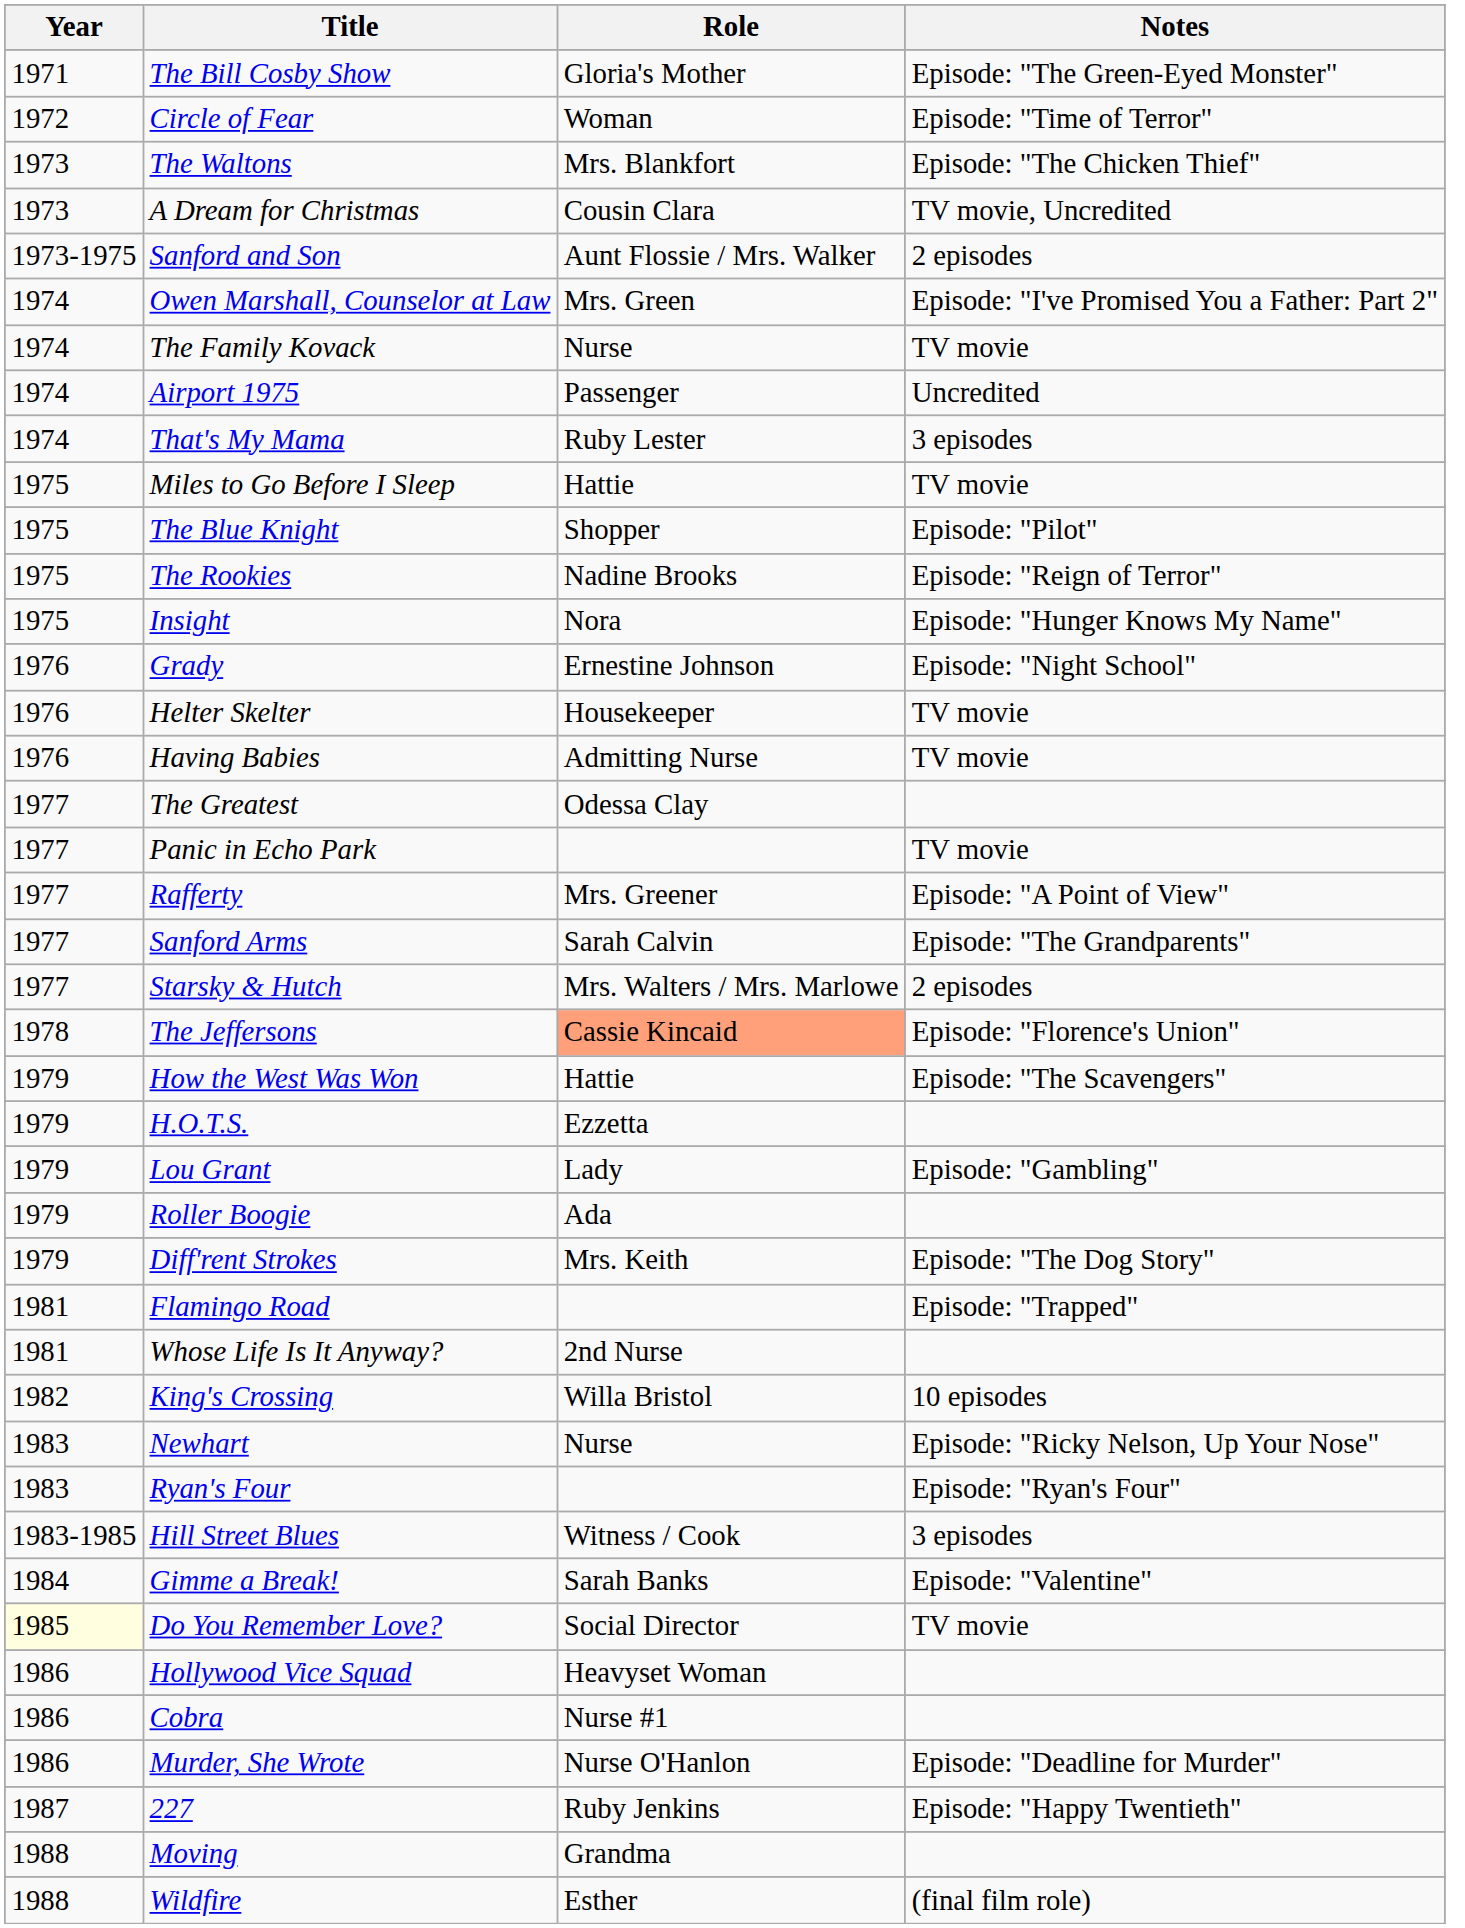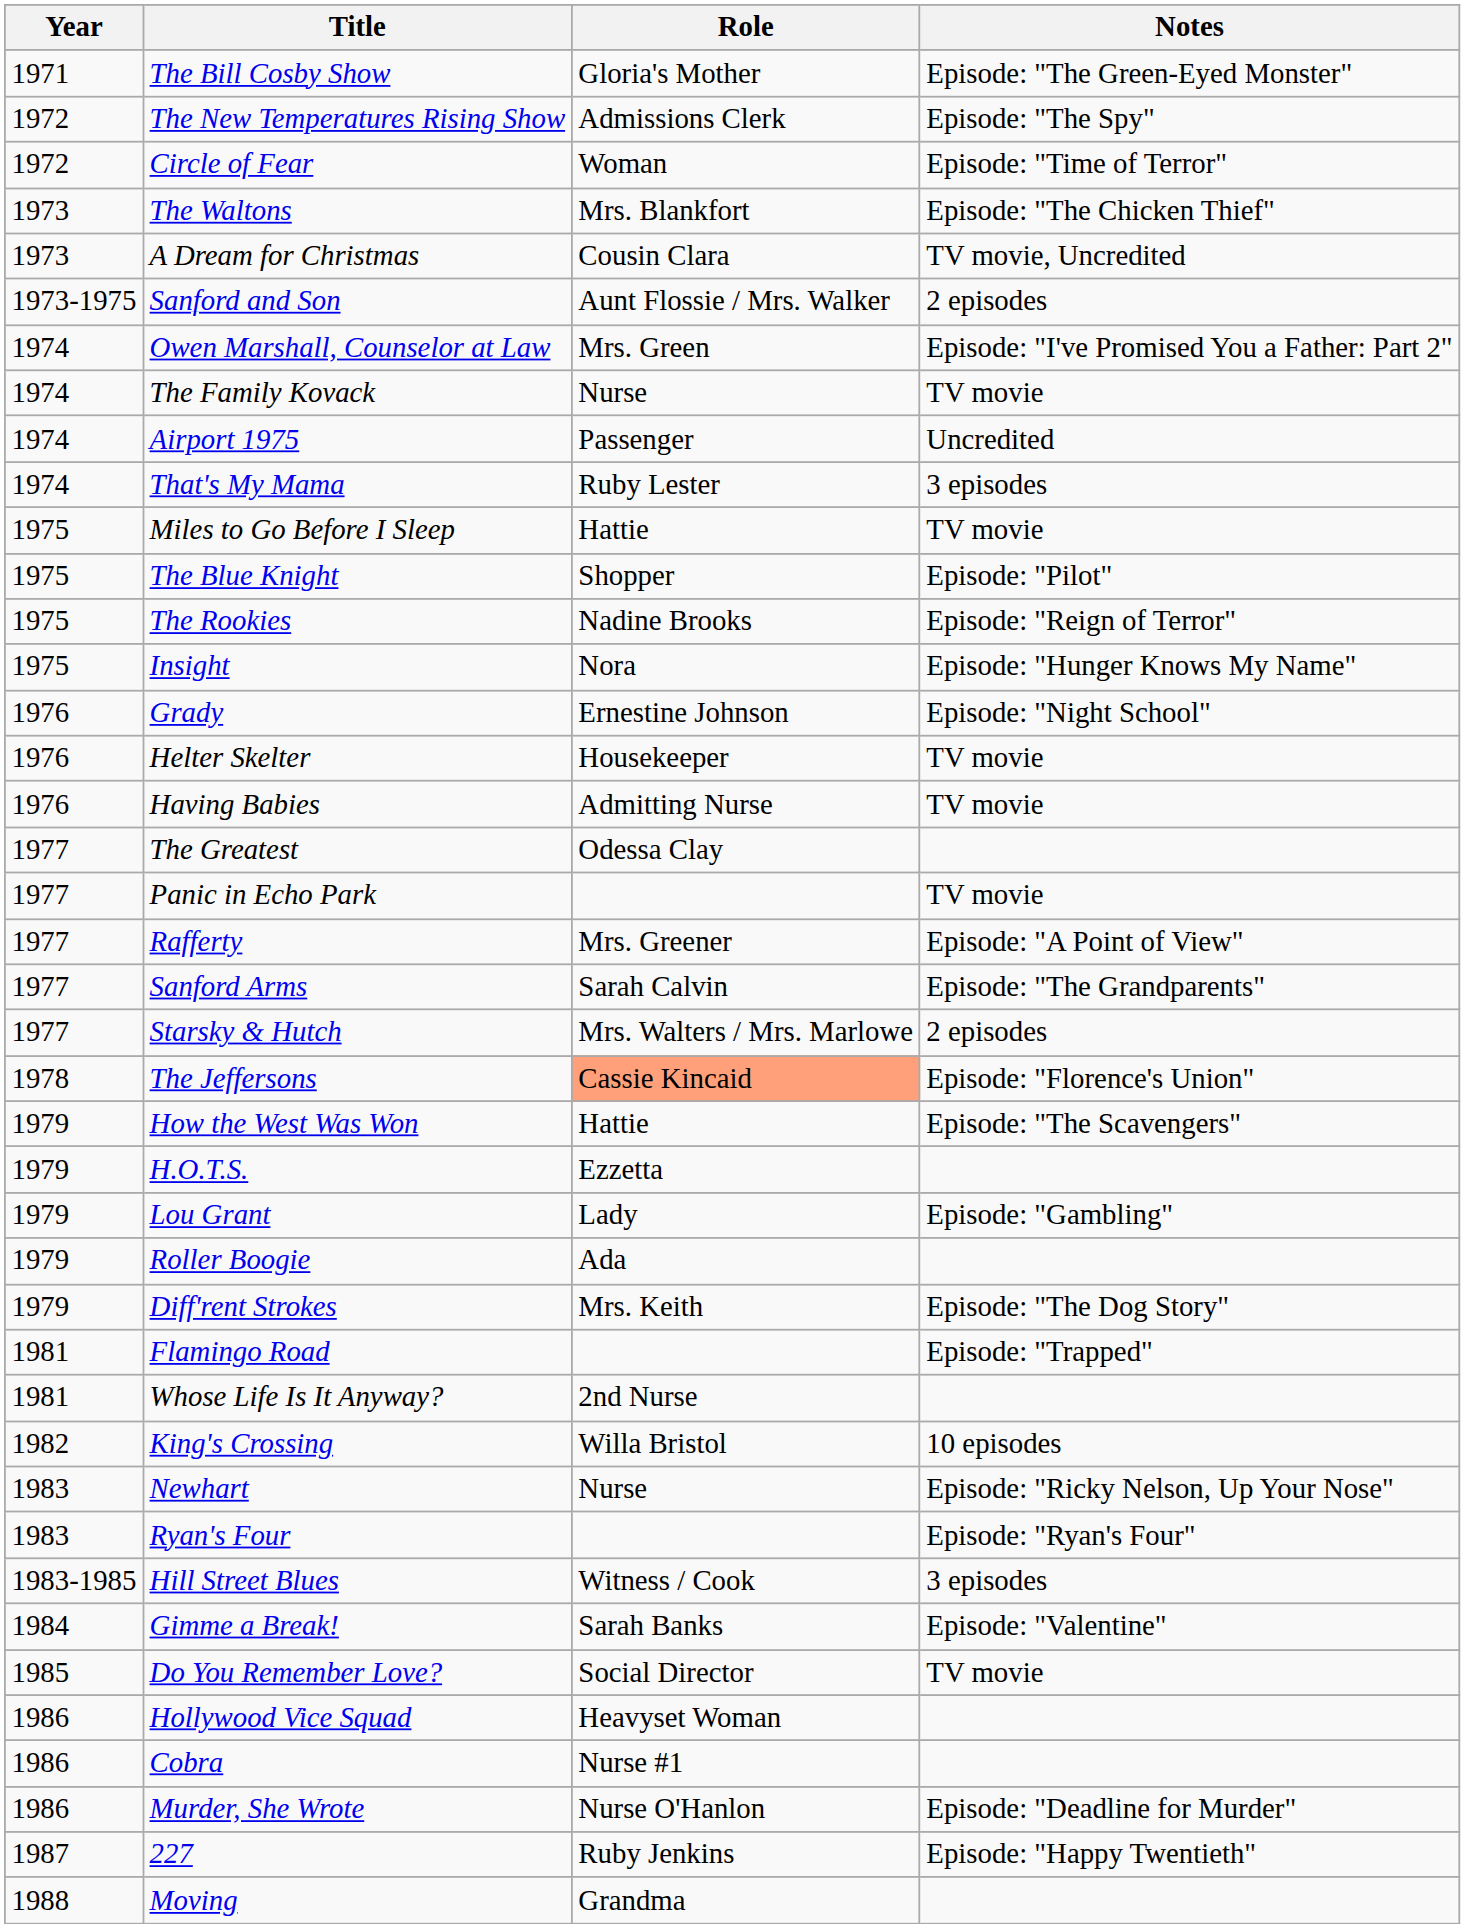 <table class="wikitable">
 <tr>
 <th>Year</th>
 <th>Title</th>
 <th>Role</th>
 <th>Notes</th>
 </tr>
 <tr>
 <td>1971</td>
 <td><em><a href='#'>The Bill Cosby Show</a></em></td>
 <td>Gloria's Mother</td>
 <td>Episode: "The Green-Eyed Monster"</td>
+</tr>
+<tr>
+<td>1972</td>
+<td><em><a href='#'>The New Temperatures Rising Show</a></em></td>
+<td>Admissions Clerk</td>
+<td>Episode: "The Spy"</td>
 </tr>
 <tr>
 <td>1972</td>
 <td><em><a href='#'>Circle of Fear</a></em></td>
 <td>Woman</td>
 <td>Episode: "Time of Terror"</td>
 </tr>
 <tr>
 <td>1973</td>
 <td><em><a href='#'>The Waltons</a></em></td>
 <td>Mrs. Blankfort</td>
 <td>Episode: "The Chicken Thief"</td>
 </tr>
 <tr>
 <td>1973</td>
 <td><em>A Dream for Christmas</em></td>
 <td>Cousin Clara</td>
 <td>TV movie, Uncredited</td>
 </tr>
 <tr>
 <td>1973-1975</td>
 <td><em><a href='#'>Sanford and Son</a></em></td>
 <td>Aunt Flossie / Mrs. Walker</td>
 <td>2 episodes</td>
 </tr>
 <tr>
 <td>1974</td>
 <td><em><a href='#'>Owen Marshall, Counselor at Law</a></em></td>
 <td>Mrs. Green</td>
 <td>Episode: "I've Promised You a Father: Part 2"</td>
 </tr>
 <tr>
 <td>1974</td>
 <td><em>The Family Kovack</em></td>
 <td>Nurse</td>
 <td>TV movie</td>
 </tr>
 <tr>
 <td>1974</td>
 <td><em><a href='#'>Airport 1975</a></em></td>
 <td>Passenger</td>
 <td>Uncredited</td>
 </tr>
 <tr>
 <td>1974</td>
 <td><em><a href='#'>That's My Mama</a></em></td>
 <td>Ruby Lester</td>
 <td>3 episodes</td>
 </tr>
 <tr>
 <td>1975</td>
 <td><em>Miles to Go Before I Sleep</em></td>
 <td>Hattie</td>
 <td>TV movie</td>
 </tr>
 <tr>
 <td>1975</td>
 <td><em><a href='#'>The Blue Knight</a></em></td>
 <td>Shopper</td>
 <td>Episode: "Pilot"</td>
 </tr>
 <tr>
 <td>1975</td>
 <td><em><a href='#'>The Rookies</a></em></td>
 <td>Nadine Brooks</td>
 <td>Episode: "Reign of Terror"</td>
 </tr>
 <tr>
 <td>1975</td>
 <td><em><a href='#'>Insight</a></em></td>
 <td>Nora</td>
 <td>Episode: "Hunger Knows My Name"</td>
 </tr>
 <tr>
 <td>1976</td>
 <td><em><a href='#'>Grady</a></em></td>
 <td>Ernestine Johnson</td>
 <td>Episode: "Night School"</td>
 </tr>
 <tr>
 <td>1976</td>
 <td><em>Helter Skelter</em></td>
 <td>Housekeeper</td>
 <td>TV movie</td>
 </tr>
 <tr>
 <td>1976</td>
 <td><em>Having Babies</em></td>
 <td>Admitting Nurse</td>
 <td>TV movie</td>
 </tr>
 <tr>
 <td>1977</td>
 <td><em>The Greatest</em></td>
 <td>Odessa Clay</td>
 <td></td>
 </tr>
 <tr>
 <td>1977</td>
 <td><em>Panic in Echo Park</em></td>
 <td></td>
 <td>TV movie</td>
 </tr>
 <tr>
 <td>1977</td>
 <td><em><a href='#'>Rafferty</a></em></td>
 <td>Mrs. Greener</td>
 <td>Episode: "A Point of View"</td>
 </tr>
 <tr>
 <td>1977</td>
 <td><em><a href='#'>Sanford Arms</a></em></td>
 <td>Sarah Calvin</td>
 <td>Episode: "The Grandparents"</td>
 </tr>
 <tr>
 <td>1977</td>
 <td><em><a href='#'>Starsky & Hutch</a></em></td>
 <td>Mrs. Walters / Mrs. Marlowe</td>
 <td>2 episodes</td>
 </tr>
 <tr>
 <td>1978</td>
 <td><em><a href='#'>The Jeffersons</a></em></td>
 <td style="background: lightsalmon;">Cassie Kincaid</td>
 <td>Episode: "Florence's Union"</td>
 </tr>
 <tr>
 <td>1979</td>
 <td><em><a href='#'>How the West Was Won</a></em></td>
 <td>Hattie</td>
 <td>Episode: "The Scavengers"</td>
 </tr>
 <tr>
 <td>1979</td>
 <td><em><a href='#'>H.O.T.S.</a></em></td>
 <td>Ezzetta</td>
 <td></td>
 </tr>
 <tr>
 <td>1979</td>
 <td><em><a href='#'>Lou Grant</a></em></td>
 <td>Lady</td>
 <td>Episode: "Gambling"</td>
 </tr>
 <tr>
 <td>1979</td>
 <td><em><a href='#'>Roller Boogie</a></em></td>
 <td>Ada</td>
 <td></td>
 </tr>
 <tr>
 <td>1979</td>
 <td><em><a href='#'>Diff'rent Strokes</a></em></td>
 <td>Mrs. Keith</td>
 <td>Episode: "The Dog Story"</td>
 </tr>
 <tr>
 <td>1981</td>
 <td><em><a href='#'>Flamingo Road</a></em></td>
 <td></td>
 <td>Episode: "Trapped"</td>
 </tr>
 <tr>
 <td>1981</td>
 <td><em>Whose Life Is It Anyway?</em></td>
 <td>2nd Nurse</td>
 <td></td>
 </tr>
 <tr>
 <td>1982</td>
 <td><em><a href='#'>King's Crossing</a></em></td>
 <td>Willa Bristol</td>
 <td>10 episodes</td>
 </tr>
 <tr>
 <td>1983</td>
 <td><em><a href='#'>Newhart</a></em></td>
 <td>Nurse</td>
 <td>Episode: "Ricky Nelson, Up Your Nose"</td>
 </tr>
 <tr>
 <td>1983</td>
 <td><em><a href='#'>Ryan's Four</a></em></td>
 <td></td>
 <td>Episode: "Ryan's Four"</td>
 </tr>
 <tr>
 <td>1983-1985</td>
 <td><em><a href='#'>Hill Street Blues</a></em></td>
 <td>Witness / Cook</td>
 <td>3 episodes</td>
 </tr>
 <tr>
 <td>1984</td>
 <td><em><a href='#'>Gimme a Break!</a></em></td>
 <td>Sarah Banks</td>
 <td>Episode: "Valentine"</td>
 </tr>
 <tr>
-<td style="background: lightyellow;">1985</td>
+<td>1985</td>
 <td><em><a href='#'>Do You Remember Love?</a></em></td>
 <td>Social Director</td>
 <td>TV movie</td>
 </tr>
 <tr>
 <td>1986</td>
 <td><em><a href='#'>Hollywood Vice Squad</a></em></td>
 <td>Heavyset Woman</td>
 <td></td>
 </tr>
 <tr>
 <td>1986</td>
 <td><em><a href='#'>Cobra</a></em></td>
 <td>Nurse #1</td>
 <td></td>
 </tr>
 <tr>
 <td>1986</td>
 <td><em><a href='#'>Murder, She Wrote</a></em></td>
 <td>Nurse O'Hanlon</td>
 <td>Episode: "Deadline for Murder"</td>
 </tr>
 <tr>
 <td>1987</td>
 <td><em><a href='#'>227</a></em></td>
 <td>Ruby Jenkins</td>
 <td>Episode: "Happy Twentieth"</td>
 </tr>
 <tr>
 <td>1988</td>
 <td><em><a href='#'>Moving</a></em></td>
 <td>Grandma</td>
 <td></td>
 </tr>
-<tr>
-<td>1988</td>
-<td><em><a href='#'>Wildfire</a></em></td>
-<td>Esther</td>
-<td>(final film role)</td>
-</tr>
 </table>
